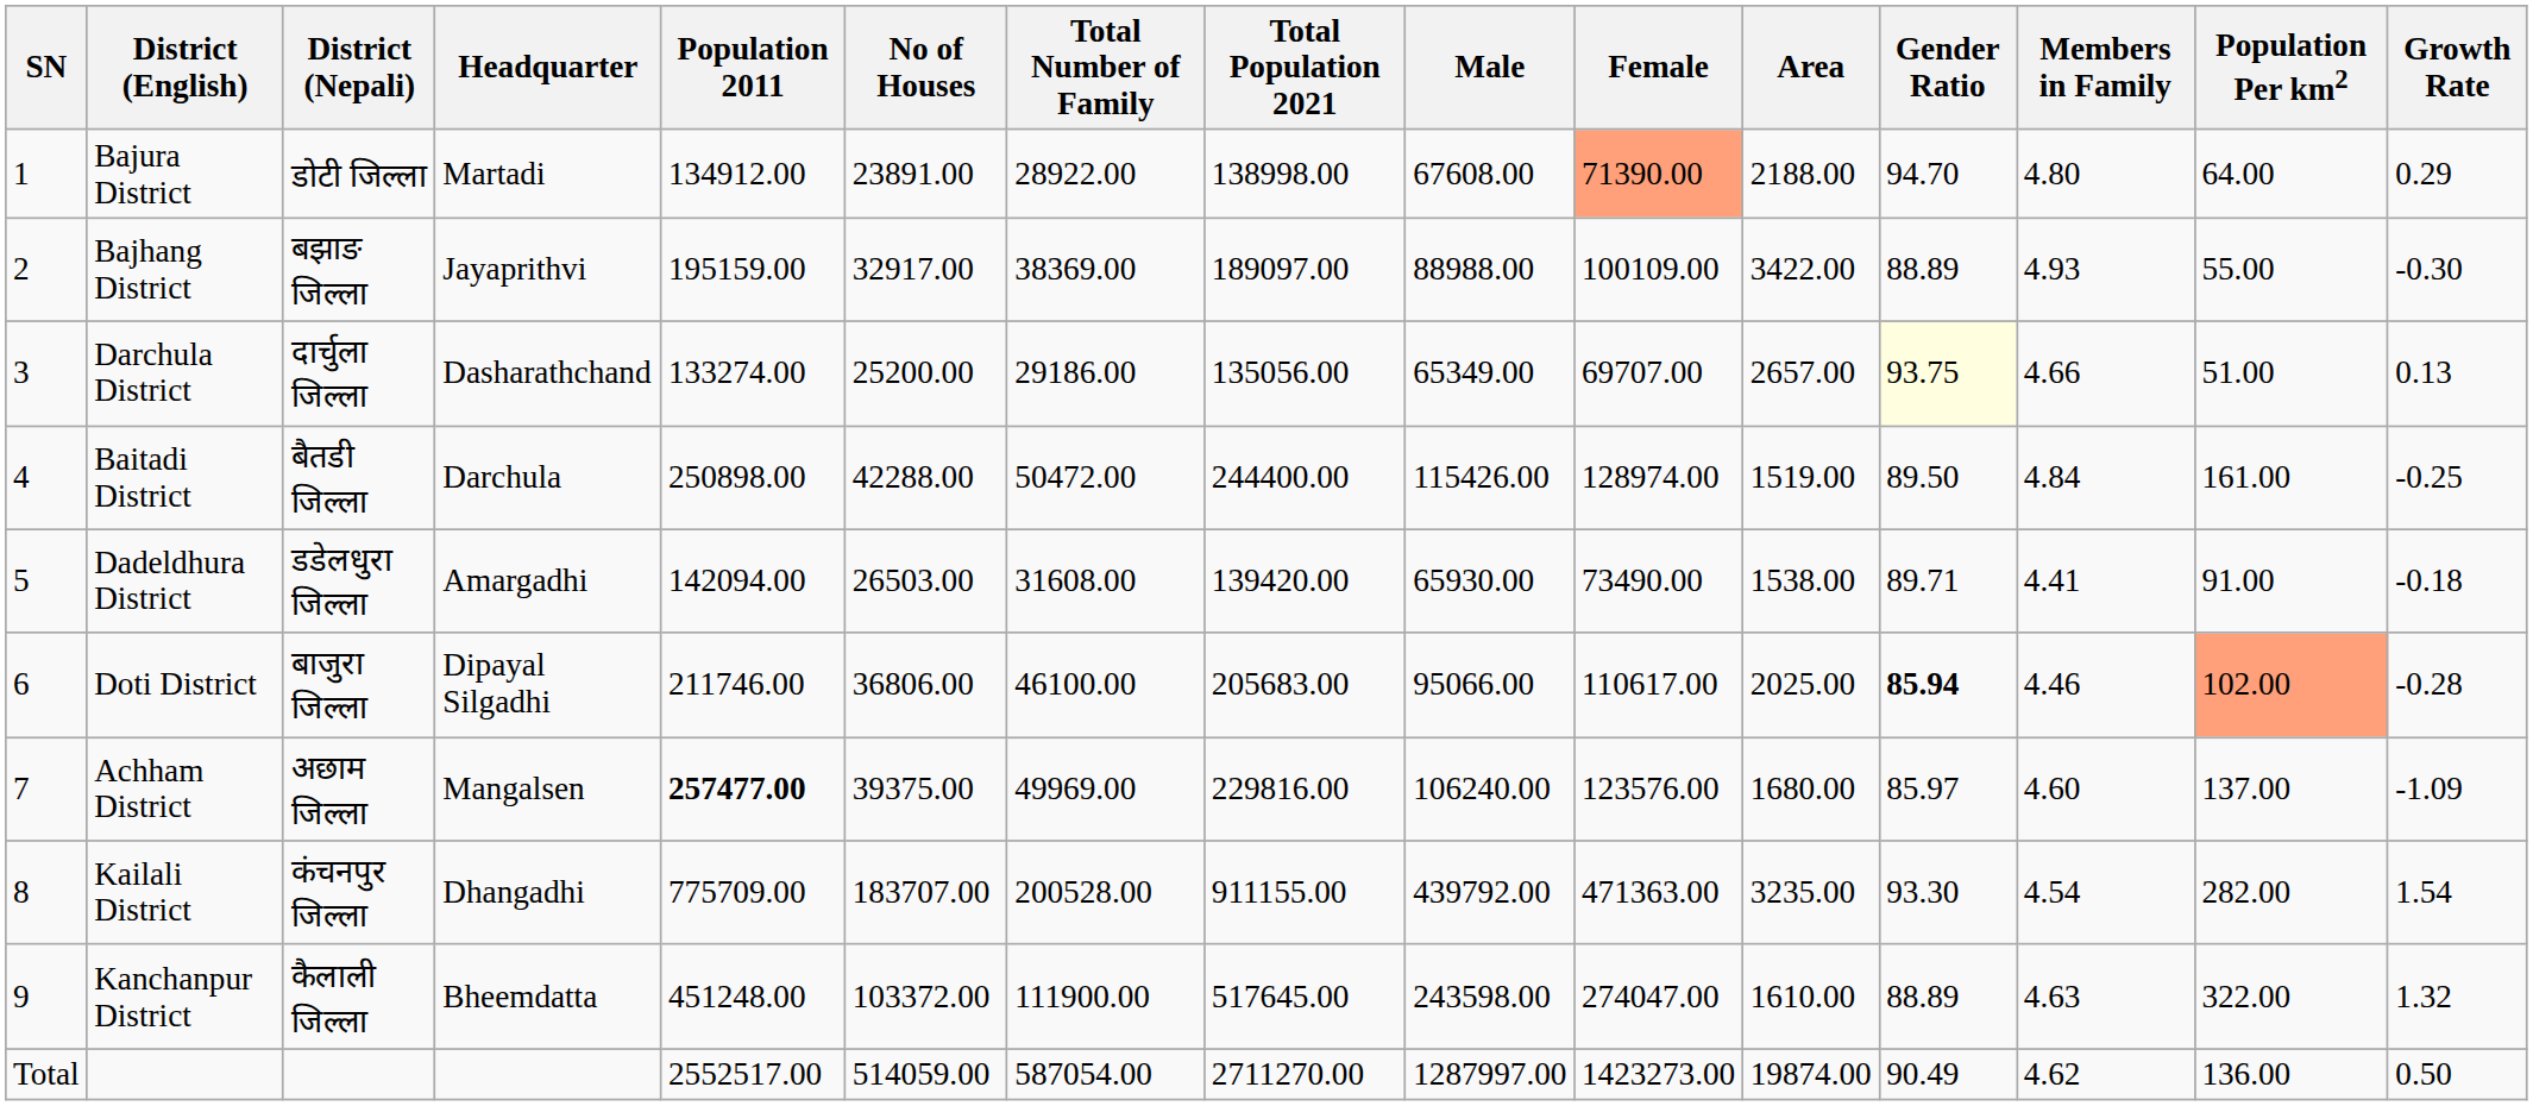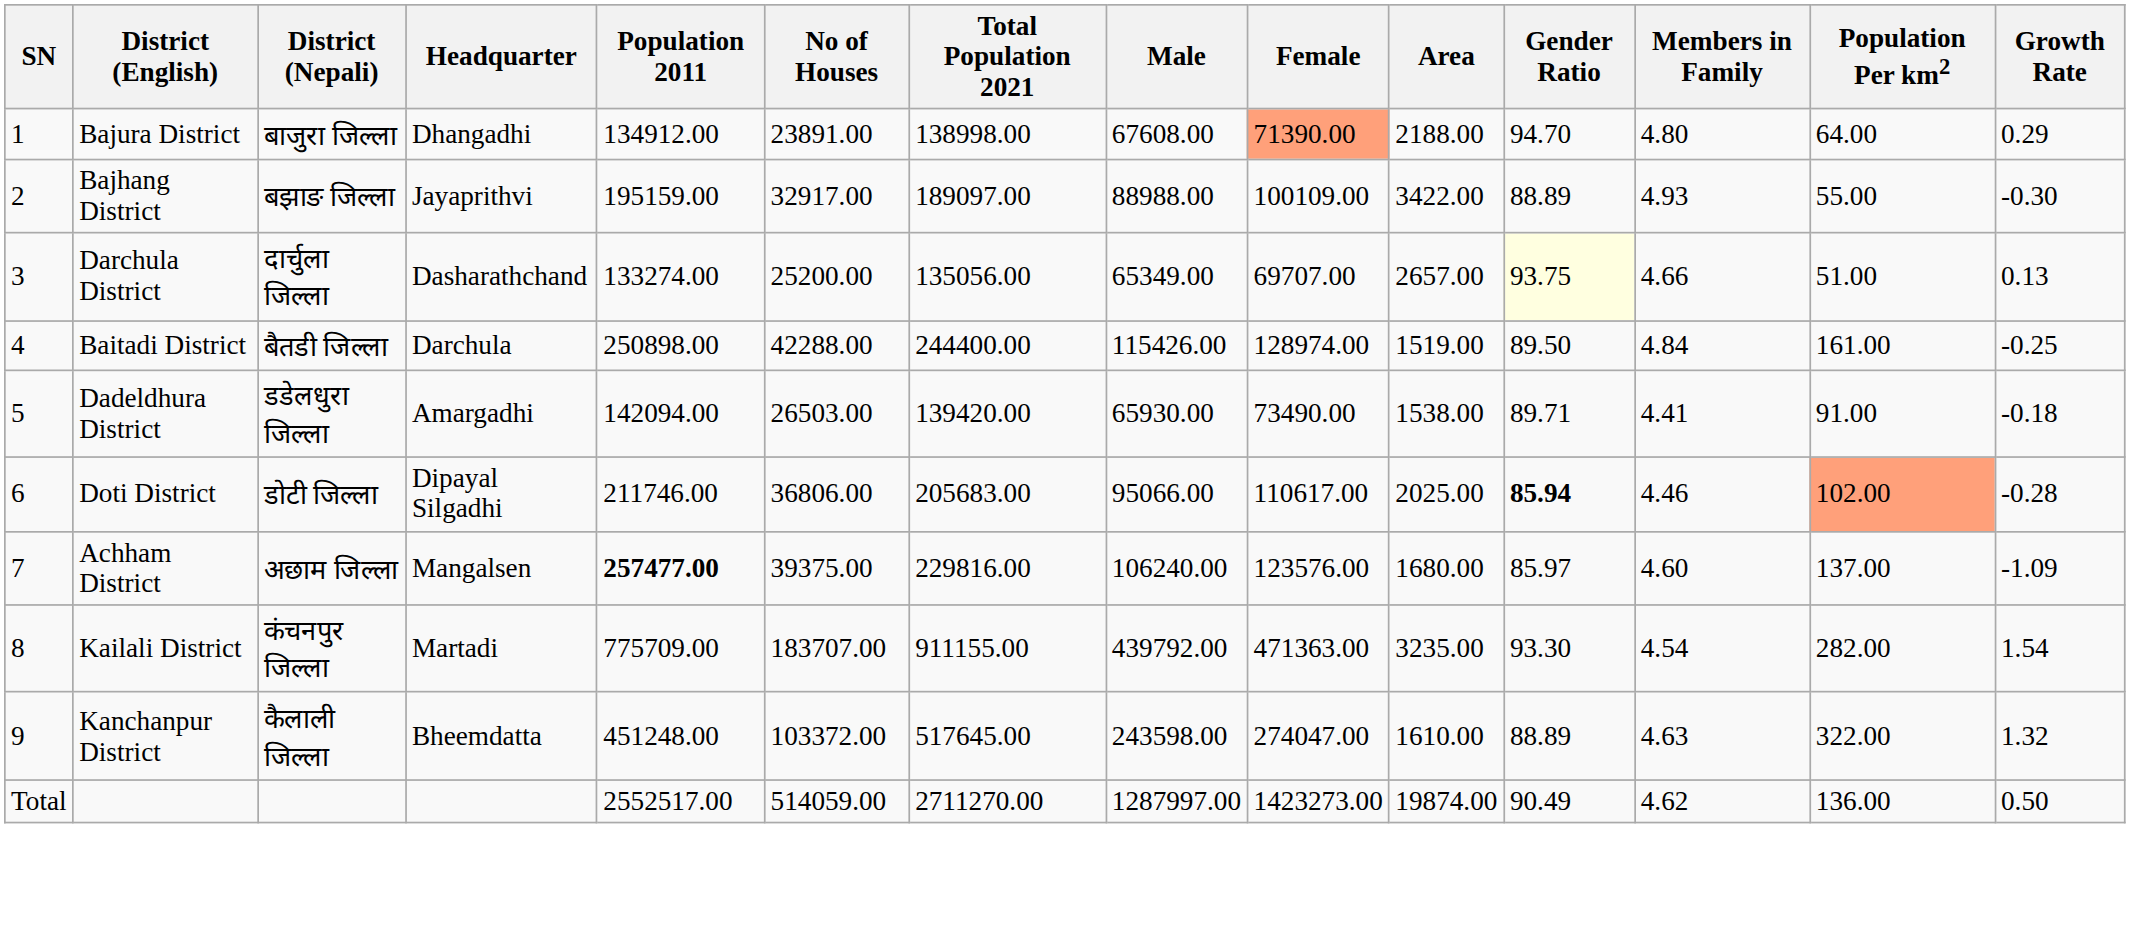 <table class="wikitable sortable">
 <tr>
 <th>SN</th>
 <th>District (English)</th>
 <th>District (Nepali)</th>
 <th>Headquarter</th>
 <th>Population 2011</th>
 <th>No of Houses</th>
-<th>Total Number of Family</th>
 <th>Total Population 2021</th>
 <th>Male</th>
 <th>Female</th>
 <th>Area</th>
 <th>Gender Ratio</th>
 <th>Members in Family</th>
 <th>Population Per km<sup>2</sup></th>
 <th>Growth Rate</th>
 </tr>
 <tr>
 <td>1</td>
 <td>Bajura District</td>
-<td>डोटी जिल्ला</td>
-<td>Martadi</td>
+<td>बाजुरा जिल्ला</td>
+<td>Dhangadhi</td>
 <td>134912.00</td>
 <td>23891.00</td>
-<td>28922.00</td>
 <td>138998.00</td>
 <td>67608.00</td>
 <td style="background: lightsalmon;">71390.00</td>
 <td>2188.00</td>
 <td>94.70</td>
 <td>4.80</td>
 <td>64.00</td>
 <td>0.29</td>
 </tr>
 <tr>
 <td>2</td>
 <td>Bajhang District</td>
 <td>बझाङ जिल्ला</td>
 <td>Jayaprithvi</td>
 <td>195159.00</td>
 <td>32917.00</td>
-<td>38369.00</td>
 <td>189097.00</td>
 <td>88988.00</td>
 <td>100109.00</td>
 <td>3422.00</td>
 <td>88.89</td>
 <td>4.93</td>
 <td>55.00</td>
 <td>-0.30</td>
 </tr>
 <tr>
 <td>3</td>
 <td>Darchula District</td>
 <td>दार्चुला जिल्ला</td>
 <td>Dasharathchand</td>
 <td>133274.00</td>
 <td>25200.00</td>
-<td>29186.00</td>
 <td>135056.00</td>
 <td>65349.00</td>
 <td>69707.00</td>
 <td>2657.00</td>
 <td style="background: lightyellow;">93.75</td>
 <td>4.66</td>
 <td>51.00</td>
 <td>0.13</td>
 </tr>
 <tr>
 <td>4</td>
 <td>Baitadi District</td>
 <td>बैतडी जिल्ला</td>
 <td>Darchula</td>
 <td>250898.00</td>
 <td>42288.00</td>
-<td>50472.00</td>
 <td>244400.00</td>
 <td>115426.00</td>
 <td>128974.00</td>
 <td>1519.00</td>
 <td>89.50</td>
 <td>4.84</td>
 <td>161.00</td>
 <td>-0.25</td>
 </tr>
 <tr>
 <td>5</td>
 <td>Dadeldhura District</td>
 <td>डडेलधुरा जिल्ला</td>
 <td>Amargadhi</td>
 <td>142094.00</td>
 <td>26503.00</td>
-<td>31608.00</td>
 <td>139420.00</td>
 <td>65930.00</td>
 <td>73490.00</td>
 <td>1538.00</td>
 <td>89.71</td>
 <td>4.41</td>
 <td>91.00</td>
 <td>-0.18</td>
 </tr>
 <tr>
 <td>6</td>
 <td>Doti District</td>
-<td>बाजुरा जिल्ला</td>
+<td>डोटी जिल्ला</td>
 <td>Dipayal Silgadhi</td>
 <td>211746.00</td>
 <td>36806.00</td>
-<td>46100.00</td>
 <td>205683.00</td>
 <td>95066.00</td>
 <td>110617.00</td>
 <td>2025.00</td>
 <td><strong>85.94</strong></td>
 <td>4.46</td>
 <td style="background: lightsalmon;">102.00</td>
 <td>-0.28</td>
 </tr>
 <tr>
 <td>7</td>
 <td>Achham District</td>
 <td>अछाम जिल्ला</td>
 <td>Mangalsen</td>
 <td><strong>257477.00</strong></td>
 <td>39375.00</td>
-<td>49969.00</td>
 <td>229816.00</td>
 <td>106240.00</td>
 <td>123576.00</td>
 <td>1680.00</td>
 <td>85.97</td>
 <td>4.60</td>
 <td>137.00</td>
 <td>-1.09</td>
 </tr>
 <tr>
 <td>8</td>
 <td>Kailali District</td>
 <td>कंचनपुर जिल्ला</td>
-<td>Dhangadhi</td>
+<td>Martadi</td>
 <td>775709.00</td>
 <td>183707.00</td>
-<td>200528.00</td>
 <td>911155.00</td>
 <td>439792.00</td>
 <td>471363.00</td>
 <td>3235.00</td>
 <td>93.30</td>
 <td>4.54</td>
 <td>282.00</td>
 <td>1.54</td>
 </tr>
 <tr>
 <td>9</td>
 <td>Kanchanpur District</td>
 <td>कैलाली जिल्ला</td>
 <td>Bheemdatta</td>
 <td>451248.00</td>
 <td>103372.00</td>
-<td>111900.00</td>
 <td>517645.00</td>
 <td>243598.00</td>
 <td>274047.00</td>
 <td>1610.00</td>
 <td>88.89</td>
 <td>4.63</td>
 <td>322.00</td>
 <td>1.32</td>
 </tr>
 <tr>
 <td>Total</td>
 <td></td>
 <td></td>
 <td></td>
 <td>2552517.00</td>
 <td>514059.00</td>
-<td>587054.00</td>
 <td>2711270.00</td>
 <td>1287997.00</td>
 <td>1423273.00</td>
 <td>19874.00</td>
 <td>90.49</td>
 <td>4.62</td>
 <td>136.00</td>
 <td>0.50</td>
 </tr>
 </table>
